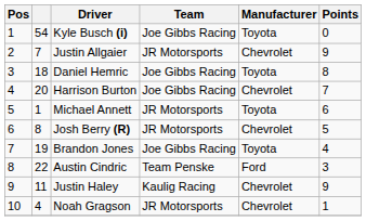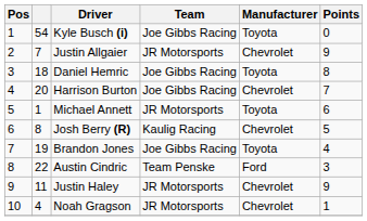 <table class="wikitable" style="font-size:98%">
 <tr>
 <th>Pos</th>
 <th></th>
 <th>Driver</th>
 <th>Team</th>
 <th>Manufacturer</th>
 <th>Points</th>
 </tr>
 <tr>
 <td>1</td>
 <td>54</td>
 <td>Kyle Busch <strong>(i)</strong></td>
 <td>Joe Gibbs Racing</td>
 <td>Toyota</td>
 <td>0</td>
 </tr>
 <tr>
 <td>2</td>
 <td>7</td>
 <td>Justin Allgaier</td>
 <td>JR Motorsports</td>
 <td>Chevrolet</td>
 <td>9</td>
 </tr>
 <tr>
 <td>3</td>
 <td>18</td>
 <td>Daniel Hemric</td>
 <td>Joe Gibbs Racing</td>
 <td>Toyota</td>
 <td>8</td>
 </tr>
 <tr>
 <td>4</td>
 <td>20</td>
 <td>Harrison Burton</td>
 <td>Joe Gibbs Racing</td>
 <td>Chevrolet</td>
 <td>7</td>
 </tr>
 <tr>
 <td>5</td>
 <td>1</td>
 <td>Michael Annett</td>
 <td>JR Motorsports</td>
 <td>Toyota</td>
 <td>6</td>
 </tr>
 <tr>
 <td>6</td>
 <td>8</td>
 <td>Josh Berry <strong>(R)</strong></td>
-<td>JR Motorsports</td>
+<td>Kaulig Racing</td>
 <td>Chevrolet</td>
 <td>5</td>
 </tr>
 <tr>
 <td>7</td>
 <td>19</td>
 <td>Brandon Jones</td>
 <td>Joe Gibbs Racing</td>
 <td>Toyota</td>
 <td>4</td>
 </tr>
 <tr>
 <td>8</td>
 <td>22</td>
 <td>Austin Cindric</td>
 <td>Team Penske</td>
 <td>Ford</td>
 <td>3</td>
 </tr>
 <tr>
 <td>9</td>
 <td>11</td>
 <td>Justin Haley</td>
-<td>Kaulig Racing</td>
+<td>JR Motorsports</td>
 <td>Chevrolet</td>
 <td>9</td>
 </tr>
 <tr>
 <td>10</td>
 <td>4</td>
 <td>Noah Gragson</td>
 <td>JR Motorsports</td>
 <td>Chevrolet</td>
 <td>1</td>
 </tr>
 <tr>
 </tr>
 </table>
